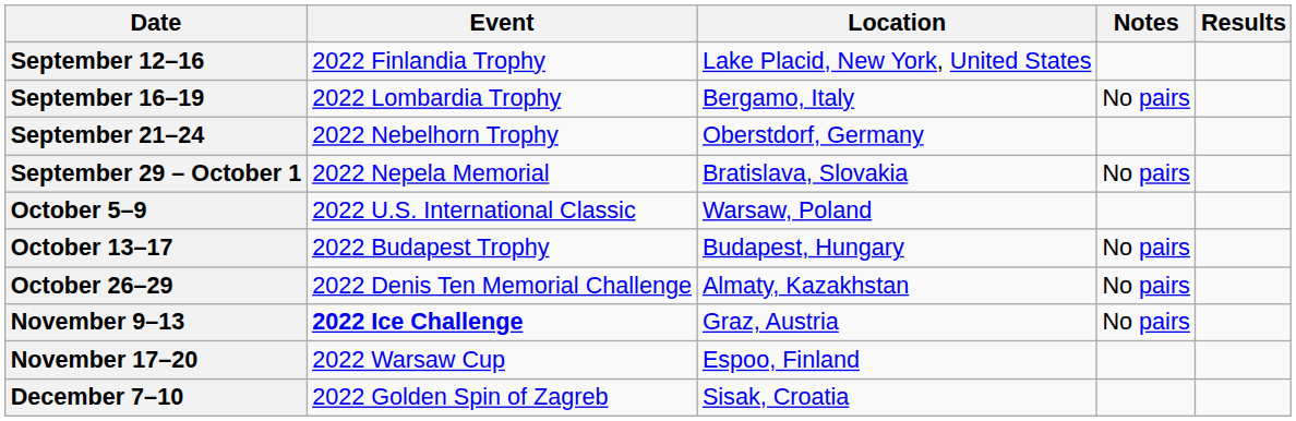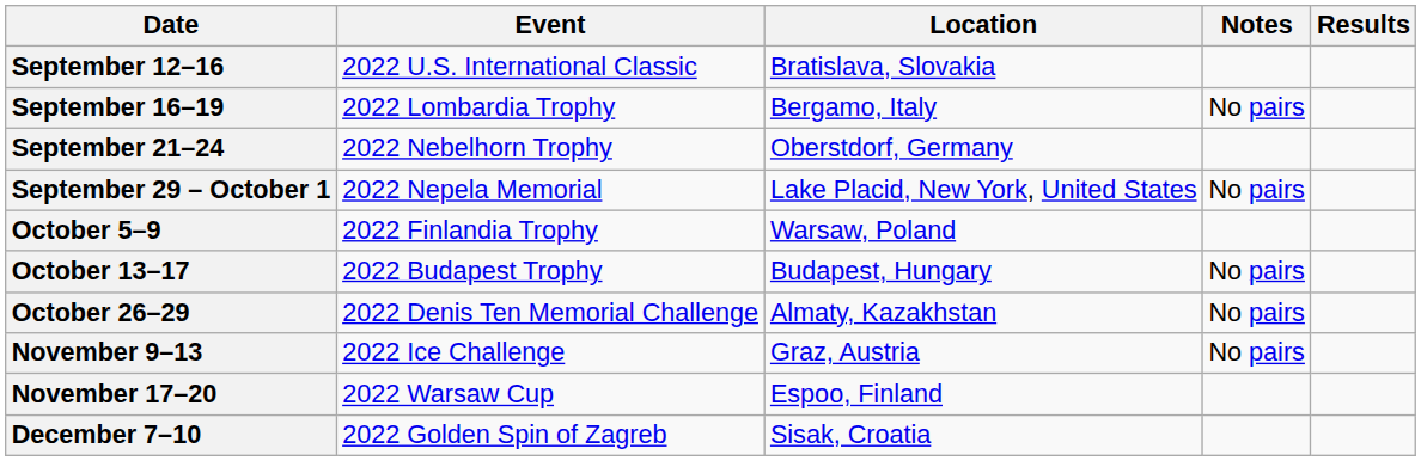 <table class="wikitable unsortable" style="text-align:left">
 <tr>
 <th scope="col">Date</th>
 <th scope="col">Event</th>
 <th scope="col">Location</th>
 <th scope="col">Notes</th>
 <th scope="col">Results</th>
 </tr>
 <tr>
 <th scope="row" style="text-align:left">September 12–16</th>
-<td> <a href='#'>2022 Finlandia Trophy</a></td>
-<td><a href='#'>Lake Placid, New York</a>, <a href='#'>United States</a></td>
+<td> <a href='#'>2022 U.S. International Classic</a></td>
+<td><a href='#'>Bratislava, Slovakia</a></td>
 <td></td>
 <td></td>
 </tr>
 <tr>
 <th scope="row" style="text-align:left">September 16–19</th>
 <td> <a href='#'>2022 Lombardia Trophy</a></td>
 <td><a href='#'>Bergamo, Italy</a></td>
 <td>No <a href='#'>pairs</a></td>
 <td></td>
 </tr>
 <tr>
 <th scope="row" style="text-align:left">September 21–24</th>
 <td> <a href='#'>2022 Nebelhorn Trophy</a></td>
 <td><a href='#'>Oberstdorf, Germany</a></td>
 <td></td>
 <td></td>
 </tr>
 <tr>
 <th scope="row" style="text-align:left">September 29 – October 1</th>
 <td> <a href='#'>2022 Nepela Memorial</a></td>
-<td><a href='#'>Bratislava, Slovakia</a></td>
+<td><a href='#'>Lake Placid, New York</a>, <a href='#'>United States</a></td>
 <td>No <a href='#'>pairs</a></td>
 <td></td>
 </tr>
 <tr>
 <th scope="row" style="text-align:left">October 5–9</th>
-<td> <a href='#'>2022 U.S. International Classic</a></td>
+<td> <a href='#'>2022 Finlandia Trophy</a></td>
 <td><a href='#'>Warsaw, Poland</a></td>
 <td></td>
 <td></td>
 </tr>
 <tr>
 <th scope="row" style="text-align:left">October 13–17</th>
 <td> <a href='#'>2022 Budapest Trophy</a></td>
 <td><a href='#'>Budapest, Hungary</a></td>
 <td>No <a href='#'>pairs</a></td>
 <td></td>
 </tr>
 <tr>
 <th scope="row" style="text-align:left">October 26–29</th>
 <td> <a href='#'>2022 Denis Ten Memorial Challenge</a></td>
 <td><a href='#'>Almaty, Kazakhstan</a></td>
 <td>No <a href='#'>pairs</a></td>
 <td></td>
 </tr>
 <tr>
 <th scope="row" style="text-align:left">November 9–13</th>
-<td><strong> <a href='#'>2022 Ice Challenge</a></strong></td>
+<td> <a href='#'>2022 Ice Challenge</a></td>
 <td><a href='#'>Graz, Austria</a></td>
 <td>No <a href='#'>pairs</a></td>
 <td></td>
 </tr>
 <tr>
 <th scope="row" style="text-align:left">November 17–20</th>
 <td> <a href='#'>2022 Warsaw Cup</a></td>
 <td><a href='#'>Espoo, Finland</a></td>
 <td></td>
 <td></td>
 </tr>
 <tr>
 <th scope="row" style="text-align:left">December 7–10</th>
 <td> <a href='#'>2022 Golden Spin of Zagreb</a></td>
 <td><a href='#'>Sisak, Croatia</a></td>
 <td></td>
 <td></td>
 </tr>
 </table>
